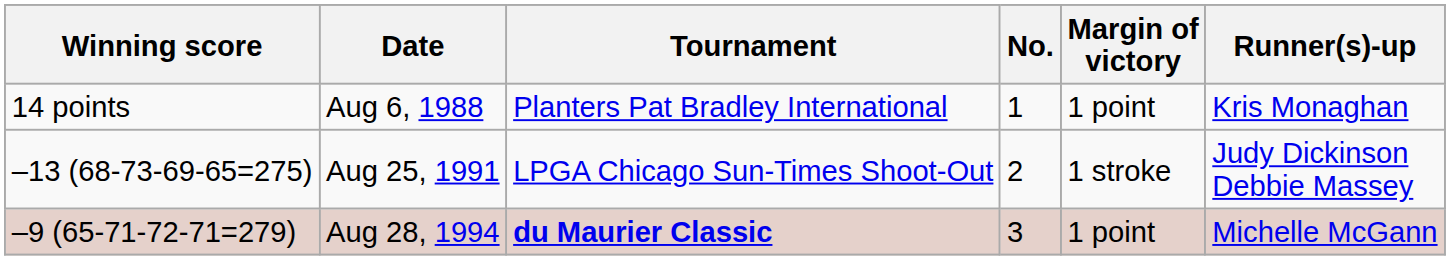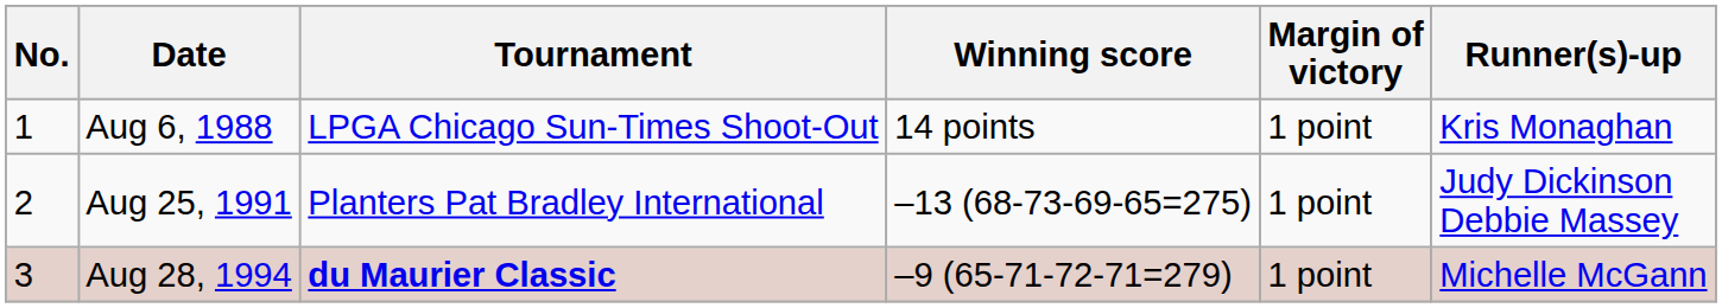 <table class="wikitable" style="font-size:95%;">
 <tr>
-<th>Winning score</th>
+<th>No.</th>
 <th>Date</th>
 <th>Tournament</th>
-<th>No.</th>
+<th>Winning score</th>
 <th>Margin of<br>victory</th>
 <th>Runner(s)-up</th>
 </tr>
 <tr>
+<td>1</td>
+<td>Aug 6, <a href='#'>1988</a></td>
+<td><a href='#'>LPGA Chicago Sun-Times Shoot-Out</a></td>
 <td>14 points</td>
-<td>Aug 6, <a href='#'>1988</a></td>
-<td><a href='#'>Planters Pat Bradley International</a></td>
-<td>1</td>
 <td>1 point</td>
 <td> <a href='#'>Kris Monaghan</a></td>
 </tr>
 <tr>
+<td>2</td>
+<td>Aug 25, <a href='#'>1991</a></td>
+<td><a href='#'>Planters Pat Bradley International</a></td>
 <td>–13 (68-73-69-65=275)</td>
-<td>Aug 25, <a href='#'>1991</a></td>
-<td><a href='#'>LPGA Chicago Sun-Times Shoot-Out</a></td>
-<td>2</td>
-<td>1 stroke</td>
+<td>1 point</td>
 <td> <a href='#'>Judy Dickinson</a><br> <a href='#'>Debbie Massey</a></td>
 </tr>
 <tr style="background:#e5d1cb;">
-<td>–9 (65-71-72-71=279)</td>
+<td>3</td>
 <td>Aug 28, <a href='#'>1994</a></td>
 <td><strong><a href='#'>du Maurier Classic</a></strong></td>
-<td>3</td>
+<td>–9 (65-71-72-71=279)</td>
 <td>1 point</td>
 <td> <a href='#'>Michelle McGann</a></td>
 </tr>
 </table>
